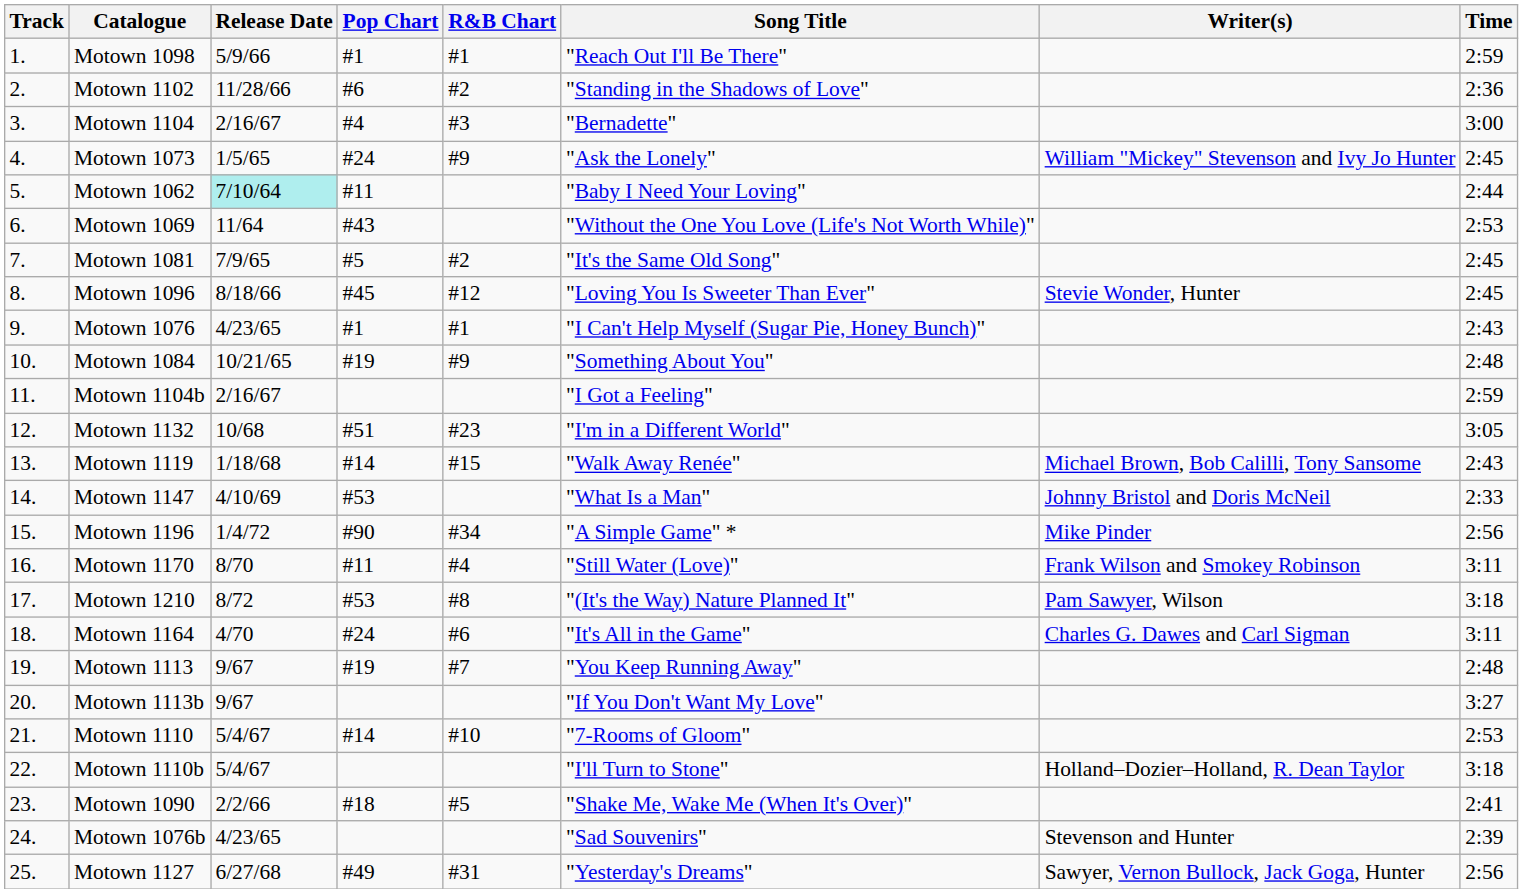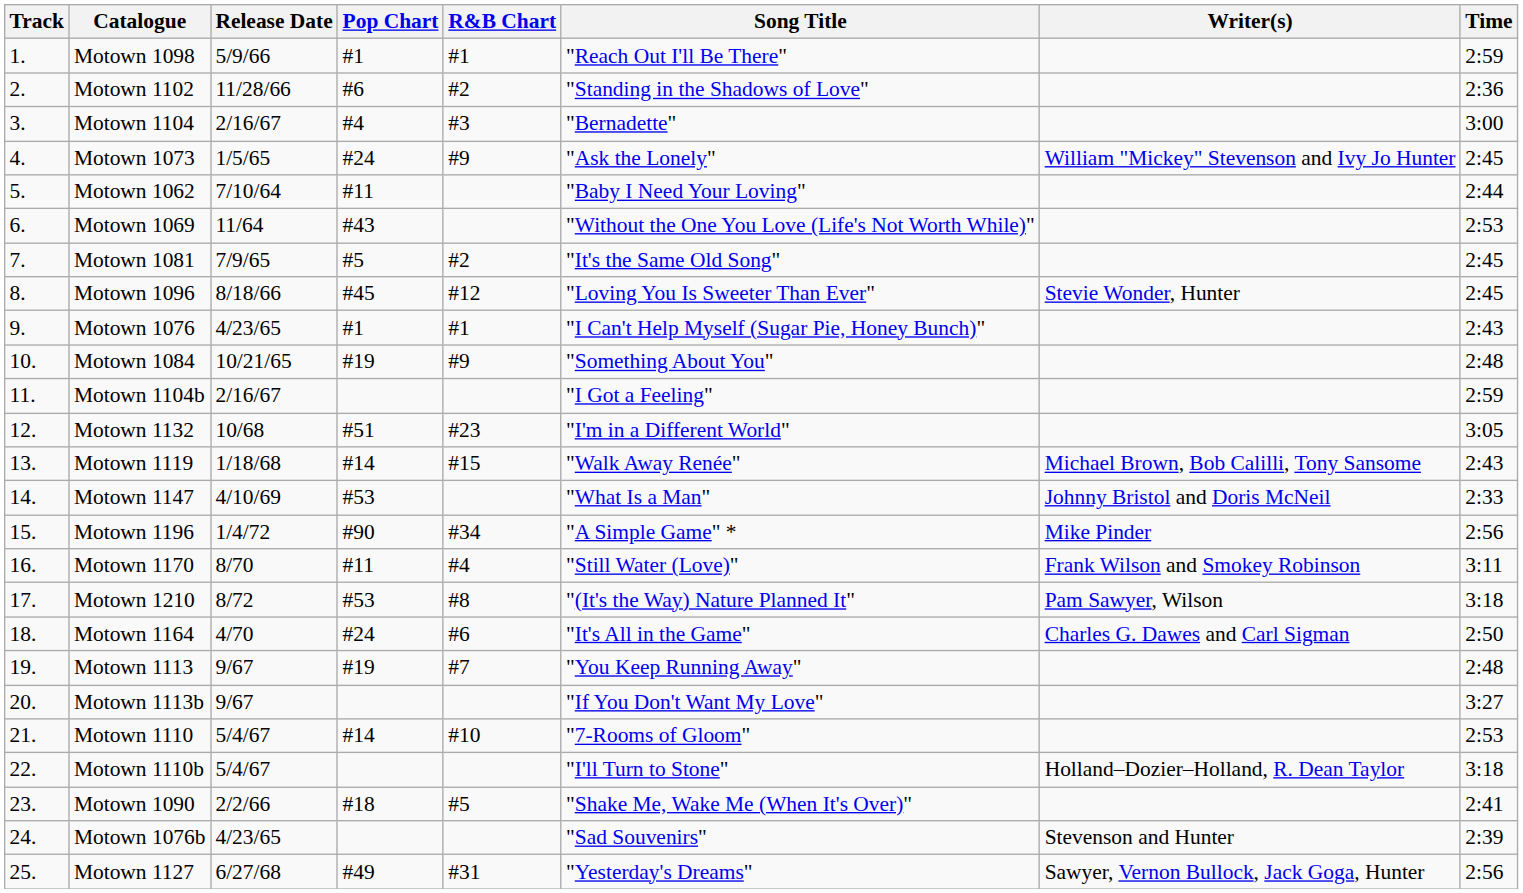 <table class="wikitable">
 <tr>
 <th>Track</th>
 <th>Catalogue</th>
 <th>Release Date</th>
 <th><a href='#'>Pop Chart</a></th>
 <th><a href='#'>R&B Chart</a></th>
 <th>Song Title</th>
 <th>Writer(s)</th>
 <th>Time</th>
 </tr>
 <tr>
 <td>1.</td>
 <td>Motown 1098</td>
 <td>5/9/66</td>
 <td>#1</td>
 <td>#1</td>
 <td>"<a href='#'>Reach Out I'll Be There</a>"</td>
 <td></td>
 <td>2:59</td>
 </tr>
 <tr>
 <td>2.</td>
 <td>Motown 1102</td>
 <td>11/28/66</td>
 <td>#6</td>
 <td>#2</td>
 <td>"<a href='#'>Standing in the Shadows of Love</a>"</td>
 <td></td>
 <td>2:36</td>
 </tr>
 <tr>
 <td>3.</td>
 <td>Motown 1104</td>
 <td>2/16/67</td>
 <td>#4</td>
 <td>#3</td>
 <td>"<a href='#'>Bernadette</a>"</td>
 <td></td>
 <td>3:00</td>
 </tr>
 <tr>
 <td>4.</td>
 <td>Motown 1073</td>
 <td>1/5/65</td>
 <td>#24</td>
 <td>#9</td>
 <td>"<a href='#'>Ask the Lonely</a>"</td>
 <td><a href='#'>William "Mickey" Stevenson</a> and <a href='#'>Ivy Jo Hunter</a></td>
 <td>2:45</td>
 </tr>
 <tr>
 <td>5.</td>
 <td>Motown 1062</td>
-<td style="background: paleturquoise;">7/10/64</td>
+<td>7/10/64</td>
 <td>#11</td>
 <td></td>
 <td>"<a href='#'>Baby I Need Your Loving</a>"</td>
 <td></td>
 <td>2:44</td>
 </tr>
 <tr>
 <td>6.</td>
 <td>Motown 1069</td>
 <td>11/64</td>
 <td>#43</td>
 <td></td>
 <td>"<a href='#'>Without the One You Love (Life's Not Worth While)</a>"</td>
 <td></td>
 <td>2:53</td>
 </tr>
 <tr>
 <td>7.</td>
 <td>Motown 1081</td>
 <td>7/9/65</td>
 <td>#5</td>
 <td>#2</td>
 <td>"<a href='#'>It's the Same Old Song</a>"</td>
 <td></td>
 <td>2:45</td>
 </tr>
 <tr>
 <td>8.</td>
 <td>Motown 1096</td>
 <td>8/18/66</td>
 <td>#45</td>
 <td>#12</td>
 <td>"<a href='#'>Loving You Is Sweeter Than Ever</a>"</td>
 <td><a href='#'>Stevie Wonder</a>, Hunter</td>
 <td>2:45</td>
 </tr>
 <tr>
 <td>9.</td>
 <td>Motown 1076</td>
 <td>4/23/65</td>
 <td>#1</td>
 <td>#1</td>
 <td>"<a href='#'>I Can't Help Myself (Sugar Pie, Honey Bunch)</a>"</td>
 <td></td>
 <td>2:43</td>
 </tr>
 <tr>
 <td>10.</td>
 <td>Motown 1084</td>
 <td>10/21/65</td>
 <td>#19</td>
 <td>#9</td>
 <td>"<a href='#'>Something About You</a>"</td>
 <td></td>
 <td>2:48</td>
 </tr>
 <tr>
 <td>11.</td>
 <td>Motown 1104b</td>
 <td>2/16/67</td>
 <td></td>
 <td></td>
 <td>"<a href='#'>I Got a Feeling</a>"</td>
 <td></td>
 <td>2:59</td>
 </tr>
 <tr>
 <td>12.</td>
 <td>Motown 1132</td>
 <td>10/68</td>
 <td>#51</td>
 <td>#23</td>
 <td>"<a href='#'>I'm in a Different World</a>"</td>
 <td></td>
 <td>3:05</td>
 </tr>
 <tr>
 <td>13.</td>
 <td>Motown 1119</td>
 <td>1/18/68</td>
 <td>#14</td>
 <td>#15</td>
 <td>"<a href='#'>Walk Away Renée</a>"</td>
 <td><a href='#'>Michael Brown</a>, <a href='#'>Bob Calilli</a>, <a href='#'>Tony Sansome</a></td>
 <td>2:43</td>
 </tr>
 <tr>
 <td>14.</td>
 <td>Motown 1147</td>
 <td>4/10/69</td>
 <td>#53</td>
 <td></td>
 <td>"<a href='#'>What Is a Man</a>"</td>
 <td><a href='#'>Johnny Bristol</a> and <a href='#'>Doris McNeil</a></td>
 <td>2:33</td>
 </tr>
 <tr>
 <td>15.</td>
 <td>Motown 1196</td>
 <td>1/4/72</td>
 <td>#90</td>
 <td>#34</td>
 <td>"<a href='#'>A Simple Game</a>" *</td>
 <td><a href='#'>Mike Pinder</a></td>
 <td>2:56</td>
 </tr>
 <tr>
 <td>16.</td>
 <td>Motown 1170</td>
 <td>8/70</td>
 <td>#11</td>
 <td>#4</td>
 <td>"<a href='#'>Still Water (Love)</a>"</td>
 <td><a href='#'>Frank Wilson</a> and <a href='#'>Smokey Robinson</a></td>
 <td>3:11</td>
 </tr>
 <tr>
 <td>17.</td>
 <td>Motown 1210</td>
 <td>8/72</td>
 <td>#53</td>
 <td>#8</td>
 <td>"<a href='#'>(It's the Way) Nature Planned It</a>"</td>
 <td><a href='#'>Pam Sawyer</a>, Wilson</td>
 <td>3:18</td>
 </tr>
 <tr>
 <td>18.</td>
 <td>Motown 1164</td>
 <td>4/70</td>
 <td>#24</td>
 <td>#6</td>
 <td>"<a href='#'>It's All in the Game</a>"</td>
 <td><a href='#'>Charles G. Dawes</a> and <a href='#'>Carl Sigman</a></td>
-<td>3:11</td>
+<td>2:50</td>
 </tr>
 <tr>
 <td>19.</td>
 <td>Motown 1113</td>
 <td>9/67</td>
 <td>#19</td>
 <td>#7</td>
 <td>"<a href='#'>You Keep Running Away</a>"</td>
 <td></td>
 <td>2:48</td>
 </tr>
 <tr>
 <td>20.</td>
 <td>Motown 1113b</td>
 <td>9/67</td>
 <td></td>
 <td></td>
 <td>"<a href='#'>If You Don't Want My Love</a>"</td>
 <td></td>
 <td>3:27</td>
 </tr>
 <tr>
 <td>21.</td>
 <td>Motown 1110</td>
 <td>5/4/67</td>
 <td>#14</td>
 <td>#10</td>
 <td>"<a href='#'>7-Rooms of Gloom</a>"</td>
 <td></td>
 <td>2:53</td>
 </tr>
 <tr>
 <td>22.</td>
 <td>Motown 1110b</td>
 <td>5/4/67</td>
 <td></td>
 <td></td>
 <td>"<a href='#'>I'll Turn to Stone</a>"</td>
 <td>Holland–Dozier–Holland, <a href='#'>R. Dean Taylor</a></td>
 <td>3:18</td>
 </tr>
 <tr>
 <td>23.</td>
 <td>Motown 1090</td>
 <td>2/2/66</td>
 <td>#18</td>
 <td>#5</td>
 <td>"<a href='#'>Shake Me, Wake Me (When It's Over)</a>"</td>
 <td></td>
 <td>2:41</td>
 </tr>
 <tr>
 <td>24.</td>
 <td>Motown 1076b</td>
 <td>4/23/65</td>
 <td></td>
 <td></td>
 <td>"<a href='#'>Sad Souvenirs</a>"</td>
 <td>Stevenson and Hunter</td>
 <td>2:39</td>
 </tr>
 <tr>
 <td>25.</td>
 <td>Motown 1127</td>
 <td>6/27/68</td>
 <td>#49</td>
 <td>#31</td>
 <td>"<a href='#'>Yesterday's Dreams</a>"</td>
 <td>Sawyer, <a href='#'>Vernon Bullock</a>, <a href='#'>Jack Goga</a>, Hunter</td>
 <td>2:56</td>
 </tr>
 </table>
